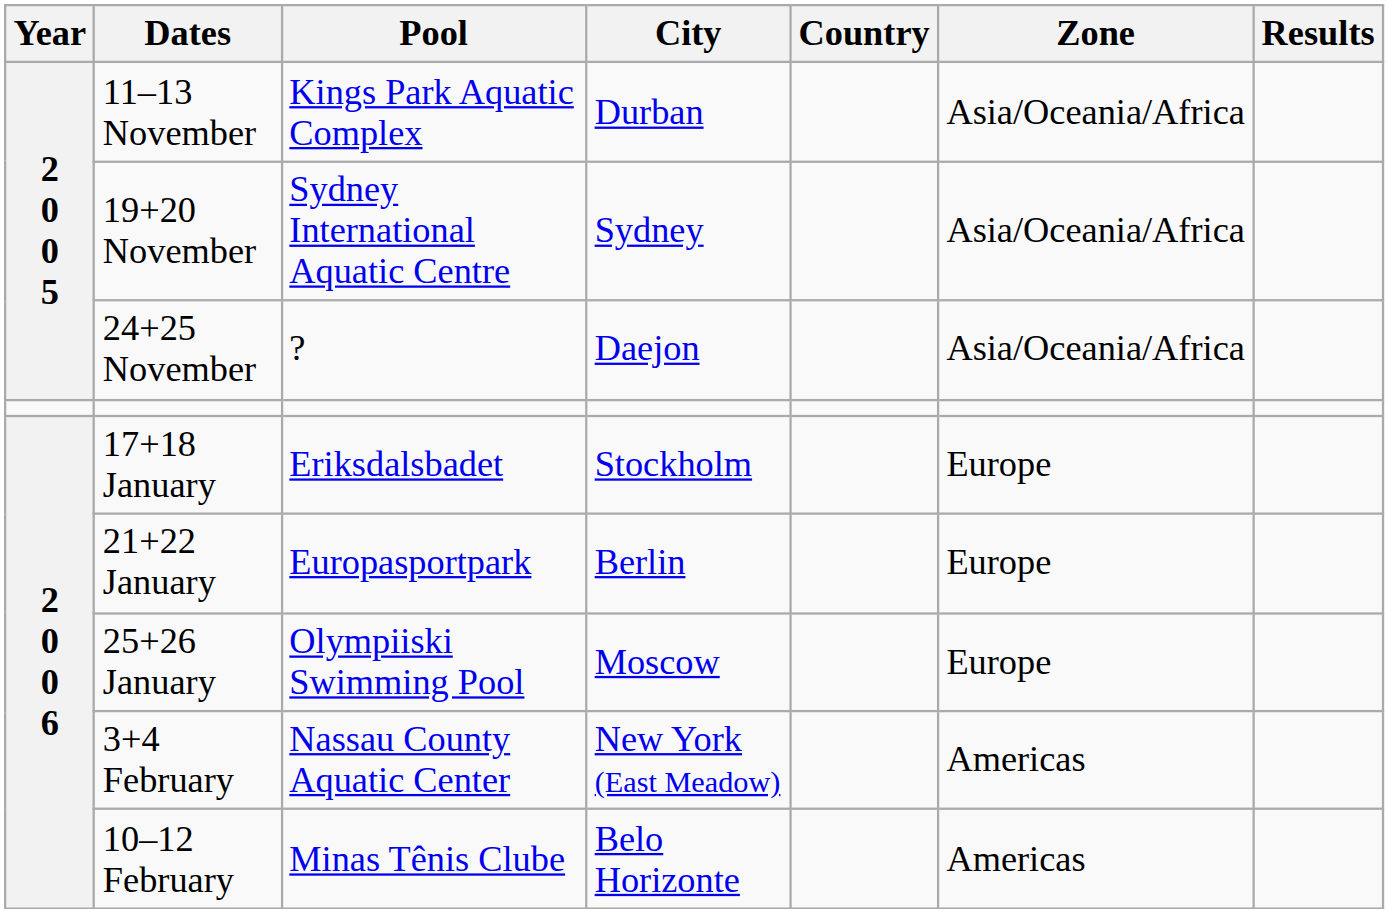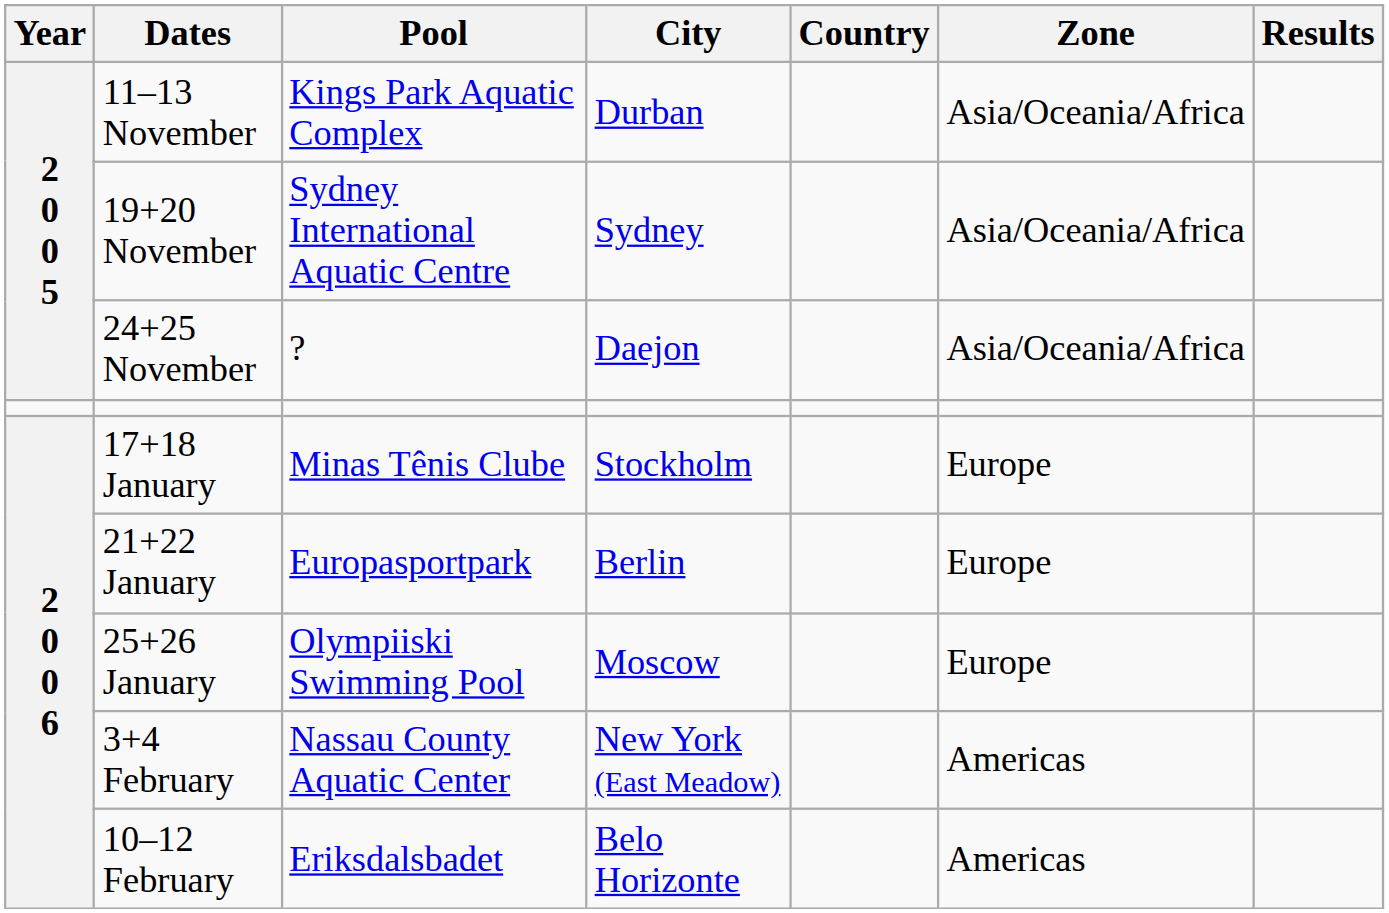 <table class=wikitable>
 <tr>
 <th>Year</th>
 <th>Dates</th>
 <th>Pool</th>
 <th>City</th>
 <th>Country</th>
 <th>Zone</th>
 <th>Results</th>
 </tr>
 <tr>
 <th rowspan="3">2<br>0<br>0<br>5</th>
 <td>11–13 November</td>
 <td><a href='#'>Kings Park Aquatic Complex</a></td>
 <td><a href='#'>Durban</a></td>
 <td></td>
 <td>Asia/Oceania/Africa</td>
 <td></td>
 </tr>
 <tr>
 <td>19+20 November</td>
 <td><a href='#'>Sydney International Aquatic Centre</a></td>
 <td><a href='#'>Sydney</a></td>
 <td></td>
 <td>Asia/Oceania/Africa</td>
 <td> </td>
 </tr>
 <tr>
 <td>24+25 November</td>
 <td>?</td>
 <td><a href='#'>Daejon</a></td>
 <td></td>
 <td>Asia/Oceania/Africa</td>
 <td></td>
 </tr>
 <tr>
 <td></td>
 <td></td>
 <td></td>
 <td></td>
 <td></td>
 <td></td>
 </tr>
 <tr>
 <th rowspan="5">2<br>0<br>0<br>6</th>
 <td>17+18 January</td>
-<td><a href='#'>Eriksdalsbadet</a></td>
+<td><a href='#'>Minas Tênis Clube</a></td>
 <td><a href='#'>Stockholm</a></td>
 <td></td>
 <td>Europe</td>
 <td> </td>
 </tr>
 <tr>
 <td>21+22 January</td>
 <td><a href='#'>Europasportpark</a></td>
 <td><a href='#'>Berlin</a></td>
 <td></td>
 <td>Europe</td>
 <td> </td>
 </tr>
 <tr>
 <td>25+26 January</td>
 <td><a href='#'>Olympiiski Swimming Pool</a></td>
 <td><a href='#'>Moscow</a></td>
 <td></td>
 <td>Europe</td>
 <td> </td>
 </tr>
 <tr>
 <td>3+4 February</td>
 <td><a href='#'>Nassau County Aquatic Center</a></td>
 <td><a href='#'>New York <small>(East Meadow)</small></a></td>
 <td></td>
 <td>Americas</td>
 <td> </td>
 </tr>
 <tr>
 <td>10–12 February</td>
-<td><a href='#'>Minas Tênis Clube</a></td>
+<td><a href='#'>Eriksdalsbadet</a></td>
 <td><a href='#'>Belo Horizonte</a></td>
 <td></td>
 <td>Americas</td>
 <td></td>
 </tr>
 </table>
